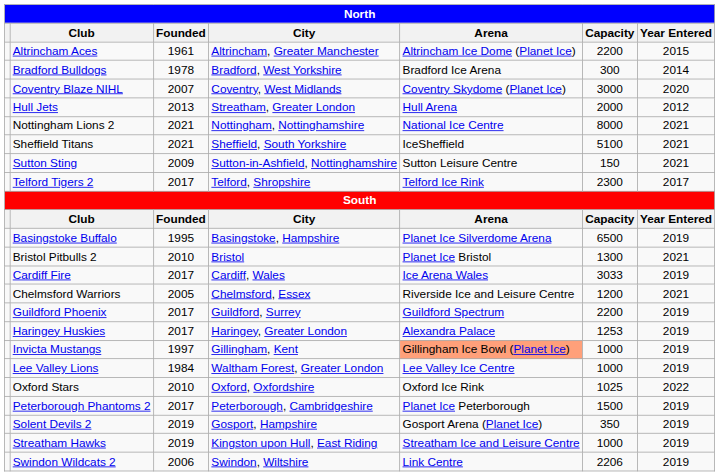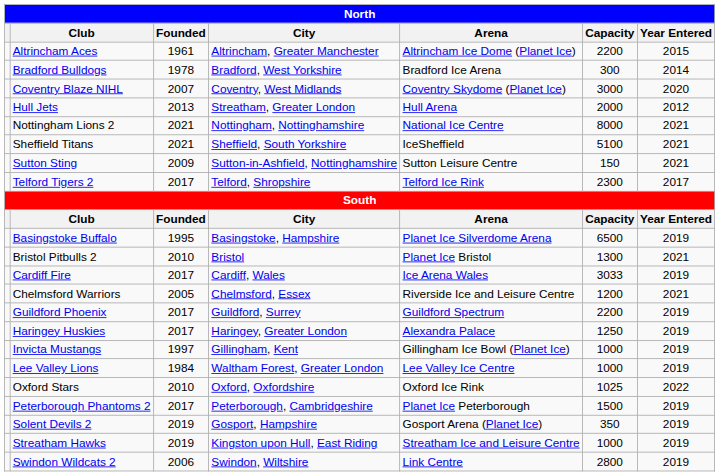 <table class="wikitable" style="font-size: 90%">
 <tr>
 <th style="background:blue; color:white" colspan=7><span>North</span></th>
 </tr>
 <tr>
 <th></th>
 <th>Club</th>
 <th>Founded</th>
 <th>City</th>
 <th>Arena</th>
 <th>Capacity</th>
 <th>Year Entered</th>
 </tr>
 <tr>
 <td></td>
 <td><a href='#'>Altrincham Aces</a></td>
 <td style="text-align:center">1961</td>
 <td><a href='#'>Altrincham</a>, <a href='#'>Greater Manchester</a></td>
 <td><a href='#'>Altrincham Ice Dome</a> (<a href='#'>Planet Ice</a>)</td>
 <td style="text-align:center">2200</td>
 <td style="text-align:center">2015</td>
 </tr>
 <tr>
 <td></td>
 <td><a href='#'>Bradford Bulldogs</a></td>
 <td style="text-align:center">1978</td>
 <td><a href='#'>Bradford</a>, <a href='#'>West Yorkshire</a></td>
 <td>Bradford Ice Arena</td>
 <td style="text-align:center">300</td>
 <td style="text-align:center">2014</td>
 </tr>
 <tr>
 <td></td>
 <td><a href='#'>Coventry Blaze NIHL</a></td>
 <td style="text-align:center">2007</td>
 <td><a href='#'>Coventry</a>, <a href='#'>West Midlands</a></td>
 <td><a href='#'>Coventry Skydome</a> (<a href='#'>Planet Ice</a>)</td>
 <td style="text-align:center">3000</td>
 <td style="text-align:center">2020</td>
 </tr>
 <tr>
 <td></td>
 <td><a href='#'>Hull Jets</a></td>
 <td style="text-align:center">2013</td>
 <td><a href='#'>Streatham</a>, <a href='#'>Greater London</a></td>
 <td><a href='#'>Hull Arena</a></td>
 <td style="text-align:center">2000</td>
 <td style="text-align:center">2012</td>
 </tr>
 <tr>
 <td></td>
 <td>Nottingham Lions 2</td>
 <td style="text-align:center">2021</td>
 <td><a href='#'>Nottingham</a>, <a href='#'>Nottinghamshire</a></td>
 <td><a href='#'>National Ice Centre</a></td>
 <td style="text-align:center">8000</td>
 <td style="text-align:center">2021</td>
 </tr>
 <tr>
 <td></td>
 <td>Sheffield Titans</td>
 <td style="text-align:center">2021</td>
 <td><a href='#'>Sheffield</a>, <a href='#'>South Yorkshire</a></td>
 <td>IceSheffield</td>
 <td style="text-align:center">5100</td>
 <td style="text-align:center">2021</td>
 </tr>
 <tr>
 <td></td>
 <td><a href='#'>Sutton Sting</a></td>
 <td style="text-align:center">2009</td>
 <td><a href='#'>Sutton-in-Ashfield</a>, <a href='#'>Nottinghamshire</a></td>
 <td>Sutton Leisure Centre</td>
 <td style="text-align:center">150</td>
 <td style="text-align:center">2021</td>
 </tr>
 <tr>
 <td></td>
 <td><a href='#'>Telford Tigers 2</a></td>
 <td style="text-align:center">2017</td>
 <td><a href='#'>Telford</a>, <a href='#'>Shropshire</a></td>
 <td><a href='#'>Telford Ice Rink</a></td>
 <td style="text-align:center">2300</td>
 <td style="text-align:center">2017</td>
 </tr>
 <tr>
 <th style="background:red; color:white" colspan=7><span>South </span></th>
 </tr>
 <tr>
 <th></th>
 <th>Club</th>
 <th>Founded</th>
 <th>City</th>
 <th>Arena</th>
 <th>Capacity</th>
 <th>Year Entered</th>
 </tr>
 <tr>
 <td></td>
 <td><a href='#'>Basingstoke Buffalo</a></td>
 <td style="text-align:center">1995</td>
 <td><a href='#'>Basingstoke</a>, <a href='#'>Hampshire</a></td>
 <td><a href='#'>Planet Ice Silverdome Arena</a></td>
 <td style="text-align:center">6500</td>
 <td style="text-align:center">2019</td>
 </tr>
 <tr>
 <td></td>
 <td>Bristol Pitbulls 2</td>
 <td style="text-align:center">2010</td>
 <td><a href='#'>Bristol</a></td>
 <td><a href='#'>Planet Ice</a> Bristol</td>
 <td style="text-align:center">1300</td>
 <td style="text-align:center">2021</td>
 </tr>
 <tr>
 <td></td>
 <td><a href='#'>Cardiff Fire</a></td>
 <td style="text-align:center">2017</td>
 <td><a href='#'>Cardiff</a>, <a href='#'>Wales</a></td>
 <td><a href='#'>Ice Arena Wales</a></td>
 <td style="text-align:center">3033</td>
 <td style="text-align:center">2019</td>
 </tr>
 <tr>
 <td></td>
 <td>Chelmsford Warriors</td>
 <td style="text-align:center">2005</td>
 <td><a href='#'>Chelmsford</a>, <a href='#'>Essex</a></td>
 <td>Riverside Ice and Leisure Centre</td>
 <td style="text-align:center">1200</td>
 <td style="text-align:center">2021</td>
 </tr>
 <tr>
 <td></td>
 <td><a href='#'>Guildford Phoenix</a></td>
 <td style="text-align:center">2017</td>
 <td><a href='#'>Guildford</a>, <a href='#'>Surrey</a></td>
 <td><a href='#'>Guildford Spectrum</a></td>
 <td style="text-align:center">2200</td>
 <td style="text-align:center">2019</td>
 </tr>
 <tr>
 <td></td>
 <td><a href='#'>Haringey Huskies</a></td>
 <td style="text-align:center">2017</td>
 <td><a href='#'>Haringey</a>, <a href='#'>Greater London</a></td>
 <td><a href='#'>Alexandra Palace</a></td>
-<td style="text-align:center">1253</td>
+<td style="text-align:center">1250</td>
 <td style="text-align:center">2019</td>
 </tr>
 <tr>
 <td></td>
 <td><a href='#'>Invicta Mustangs</a></td>
 <td style="text-align:center">1997</td>
 <td><a href='#'>Gillingham</a>, <a href='#'>Kent</a></td>
-<td style="background: lightsalmon;">Gillingham Ice Bowl (<a href='#'>Planet Ice</a>)</td>
+<td>Gillingham Ice Bowl (<a href='#'>Planet Ice</a>)</td>
 <td style="text-align:center">1000</td>
 <td style="text-align:center">2019</td>
 </tr>
 <tr>
 <td></td>
 <td><a href='#'>Lee Valley Lions</a></td>
 <td style="text-align:center">1984</td>
 <td><a href='#'>Waltham Forest</a>, <a href='#'>Greater London</a></td>
 <td><a href='#'>Lee Valley Ice Centre</a></td>
 <td style="text-align:center">1000</td>
 <td style="text-align:center">2019</td>
 </tr>
 <tr>
 <td></td>
 <td>Oxford Stars</td>
 <td style="text-align:center">2010</td>
 <td><a href='#'>Oxford</a>, <a href='#'>Oxfordshire</a></td>
 <td>Oxford Ice Rink</td>
 <td style="text-align:center">1025</td>
 <td style="text-align:center">2022</td>
 </tr>
 <tr>
 <td></td>
 <td><a href='#'>Peterborough Phantoms 2</a></td>
 <td style="text-align:center">2017</td>
 <td><a href='#'>Peterborough</a>, <a href='#'>Cambridgeshire</a></td>
 <td><a href='#'>Planet Ice</a> Peterborough</td>
 <td style="text-align:center">1500</td>
 <td style="text-align:center">2019</td>
 </tr>
 <tr>
 <td></td>
 <td><a href='#'>Solent Devils 2</a></td>
 <td style="text-align:center">2019</td>
 <td><a href='#'>Gosport</a>, <a href='#'>Hampshire</a></td>
 <td>Gosport Arena (<a href='#'>Planet Ice</a>)</td>
 <td style="text-align:center">350</td>
 <td style="text-align:center">2019</td>
 </tr>
 <tr>
 <td></td>
 <td><a href='#'>Streatham Hawks</a></td>
 <td style="text-align:center">2019</td>
 <td><a href='#'>Kingston upon Hull</a>, <a href='#'>East Riding</a></td>
 <td><a href='#'>Streatham Ice and Leisure Centre</a></td>
 <td style="text-align:center">1000</td>
 <td style="text-align:center">2019</td>
 </tr>
 <tr>
 <td></td>
 <td><a href='#'>Swindon Wildcats 2</a></td>
 <td style="text-align:center">2006</td>
 <td><a href='#'>Swindon</a>, <a href='#'>Wiltshire</a></td>
 <td><a href='#'>Link Centre</a></td>
-<td style="text-align:center">2206</td>
+<td style="text-align:center">2800</td>
 <td style="text-align:center">2019</td>
 </tr>
 </table>
